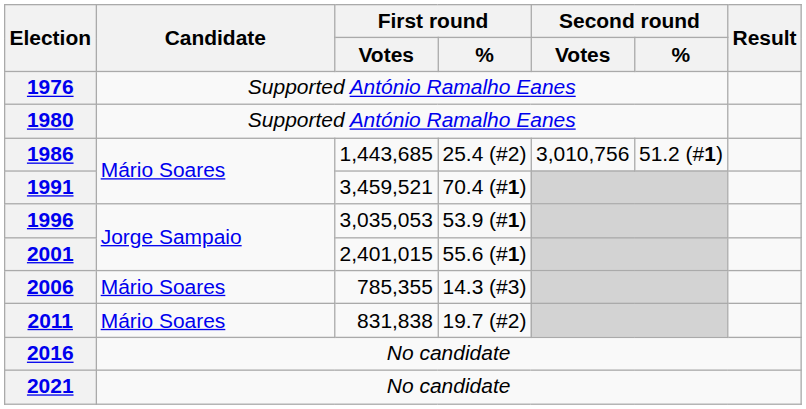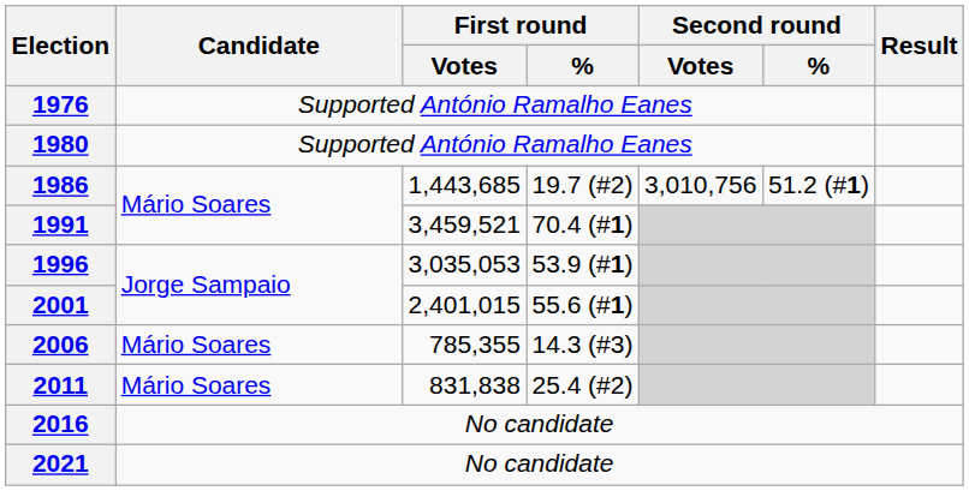 <table class=wikitable style=text-align:right>
 <tr>
 <th rowspan="2">Election</th>
 <th rowspan="2" width="175px">Candidate</th>
 <th colspan="2" scope="col">First round</th>
 <th colspan="2">Second round</th>
 <th rowspan="2">Result</th>
 </tr>
 <tr>
 <th>Votes</th>
 <th>%</th>
 <th>Votes</th>
 <th>%</th>
 </tr>
 <tr>
 <th><a href='#'>1976</a></th>
 <td colspan="5" align="center"><em>Supported <a href='#'>António Ramalho Eanes</a></em></td>
 <td></td>
 </tr>
 <tr>
 <th><a href='#'>1980</a></th>
 <td colspan="5" align="center"><em>Supported <a href='#'>António Ramalho Eanes</a></em></td>
 <td></td>
 </tr>
 <tr>
 <th><a href='#'>1986</a></th>
 <td rowspan="2" align="left"><a href='#'>Mário Soares</a></td>
 <td>1,443,685</td>
-<td>25.4 (#2)</td>
+<td>19.7 (#2)</td>
 <td>3,010,756</td>
 <td>51.2 (#<strong>1</strong>)</td>
 <td></td>
 </tr>
 <tr>
 <th><a href='#'>1991</a></th>
 <td>3,459,521</td>
 <td>70.4 (#<strong>1</strong>)</td>
 <td bgcolor=lightgrey colspan=2></td>
 <td></td>
 </tr>
 <tr>
 <th><a href='#'>1996</a></th>
 <td rowspan="2" align="left"><a href='#'>Jorge Sampaio</a></td>
 <td>3,035,053</td>
 <td>53.9 (#<strong>1</strong>)</td>
 <td bgcolor=lightgrey colspan=2></td>
 <td></td>
 </tr>
 <tr>
 <th><a href='#'>2001</a></th>
 <td>2,401,015</td>
 <td>55.6 (#<strong>1</strong>)</td>
 <td bgcolor=lightgrey colspan=2></td>
 <td></td>
 </tr>
 <tr>
 <th><a href='#'>2006</a></th>
 <td align="left"><a href='#'>Mário Soares</a></td>
 <td>785,355</td>
 <td>14.3 (#3)</td>
 <td bgcolor=lightgrey colspan=2></td>
 <td></td>
 </tr>
 <tr>
 <th><a href='#'>2011</a></th>
 <td align="left"><a href='#'>Mário Soares</a></td>
 <td>831,838</td>
-<td>19.7 (#2)</td>
+<td>25.4 (#2)</td>
 <td bgcolor=lightgrey colspan=2></td>
 <td></td>
 </tr>
 <tr>
 <th><a href='#'>2016</a></th>
 <td colspan="6" align="center"><em>No candidate</em></td>
 </tr>
 <tr>
 <th><a href='#'>2021</a></th>
 <td colspan="6" align="center"><em>No candidate</em></td>
 </tr>
 </table>
